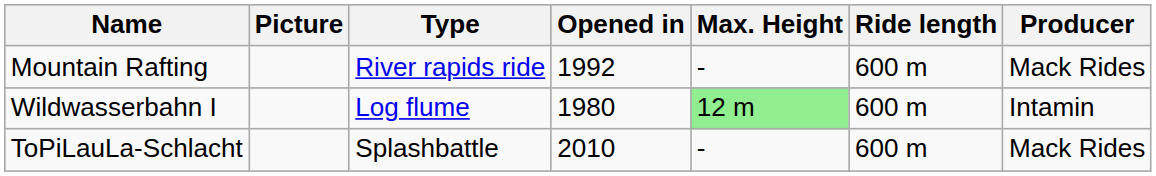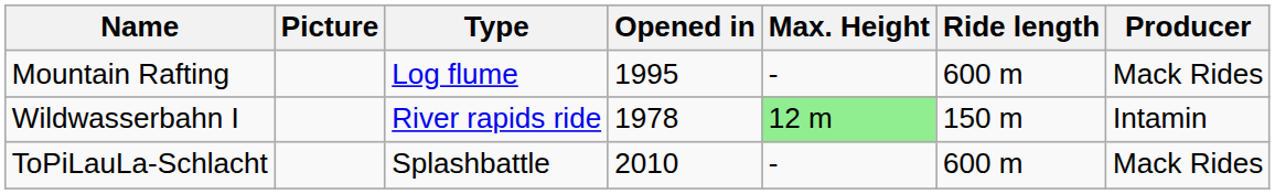 <table class="wikitable">
 <tr>
 <th>Name</th>
 <th>Picture</th>
 <th>Type</th>
 <th>Opened in</th>
 <th>Max. Height</th>
 <th>Ride length</th>
 <th>Producer</th>
 </tr>
 <tr>
 <td>Mountain Rafting</td>
 <td></td>
-<td><a href='#'>River rapids ride</a></td>
-<td>1992</td>
+<td><a href='#'>Log flume</a></td>
+<td>1995</td>
 <td>-</td>
 <td>600 m</td>
 <td>Mack Rides</td>
 </tr>
 <tr>
 <td>Wildwasserbahn I</td>
 <td></td>
-<td><a href='#'>Log flume</a></td>
-<td>1980</td>
+<td><a href='#'>River rapids ride</a></td>
+<td>1978</td>
 <td style="background: lightgreen;">12 m</td>
-<td>600 m</td>
+<td>150 m</td>
 <td>Intamin</td>
 </tr>
 <tr>
 <td>ToPiLauLa-Schlacht</td>
 <td></td>
 <td>Splashbattle</td>
 <td>2010</td>
 <td>-</td>
 <td>600 m</td>
 <td>Mack Rides</td>
 </tr>
 </table>
